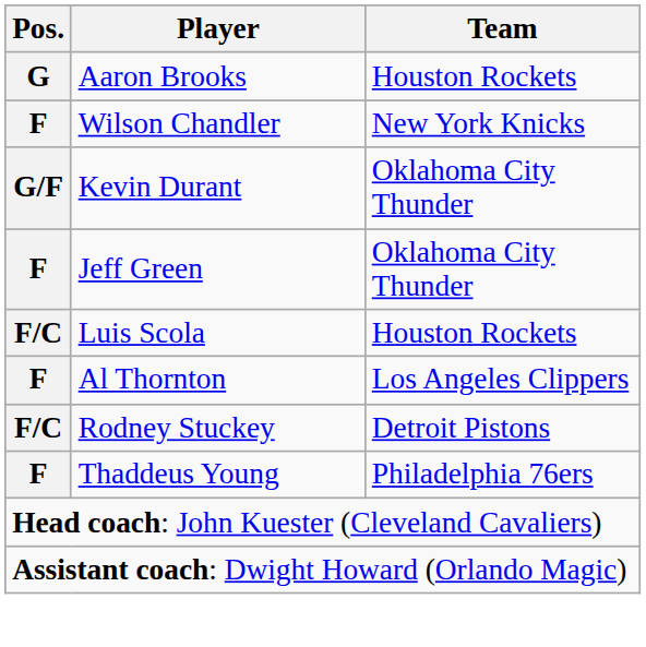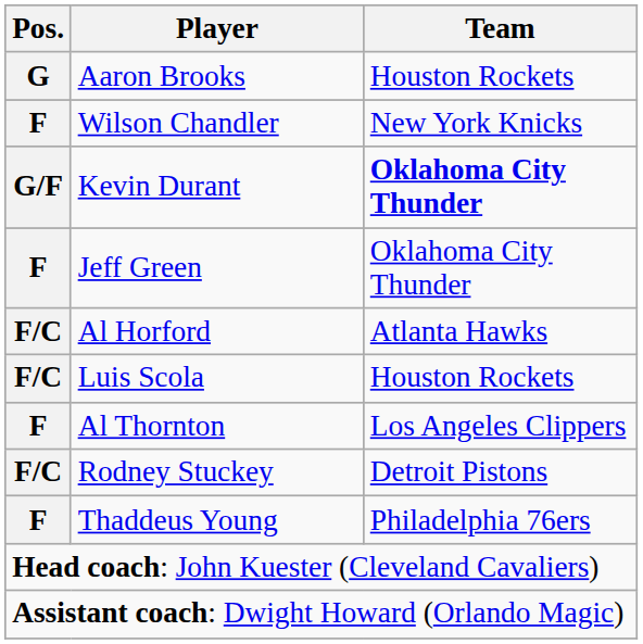 <table class="wikitable">
 <tr>
 <th>Pos.</th>
 <th width=150>Player</th>
 <th width=140>Team</th>
 </tr>
 <tr>
 <th>G</th>
 <td><a href='#'>Aaron Brooks</a></td>
 <td><a href='#'>Houston Rockets</a></td>
 </tr>
 <tr>
 <th>F</th>
 <td><a href='#'>Wilson Chandler</a></td>
 <td><a href='#'>New York Knicks</a></td>
 </tr>
 <tr>
 <th>G/F</th>
 <td><a href='#'>Kevin Durant</a></td>
-<td><a href='#'>Oklahoma City Thunder</a></td>
+<td><strong><a href='#'>Oklahoma City Thunder</a></strong></td>
 </tr>
 <tr>
 <th>F</th>
 <td><a href='#'>Jeff Green</a></td>
 <td><a href='#'>Oklahoma City Thunder</a></td>
+</tr>
+<tr>
+<th>F/C</th>
+<td><a href='#'>Al Horford</a></td>
+<td><a href='#'>Atlanta Hawks</a></td>
 </tr>
 <tr>
 <th>F/C</th>
 <td><a href='#'>Luis Scola</a></td>
 <td><a href='#'>Houston Rockets</a></td>
 </tr>
 <tr>
 <th>F</th>
 <td><a href='#'>Al Thornton</a></td>
 <td><a href='#'>Los Angeles Clippers</a></td>
 </tr>
 <tr>
 <th>F/C</th>
 <td><a href='#'>Rodney Stuckey</a></td>
 <td><a href='#'>Detroit Pistons</a></td>
 </tr>
 <tr>
 <th>F</th>
 <td><a href='#'>Thaddeus Young</a></td>
 <td><a href='#'>Philadelphia 76ers</a></td>
 </tr>
 <tr>
 <td colspan="3"><strong>Head coach</strong>: <a href='#'>John Kuester</a> (<a href='#'>Cleveland Cavaliers</a>)</td>
 </tr>
 <tr>
 <td colspan="3"><strong>Assistant coach</strong>: <a href='#'>Dwight Howard</a> (<a href='#'>Orlando Magic</a>)</td>
 </tr>
 </table>
